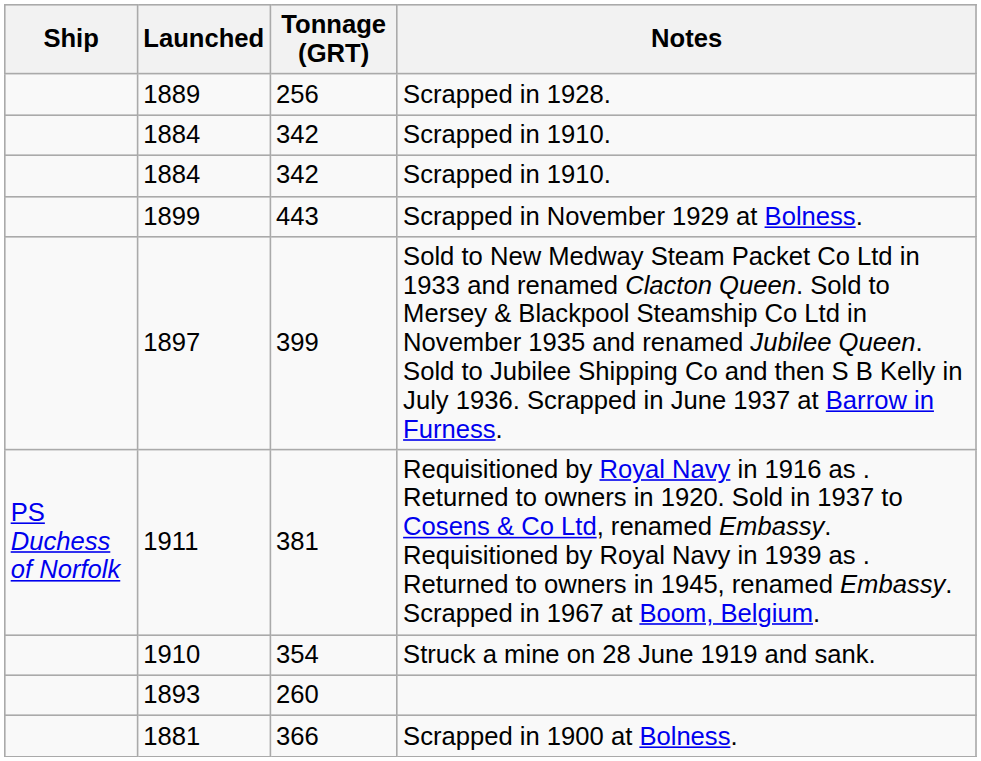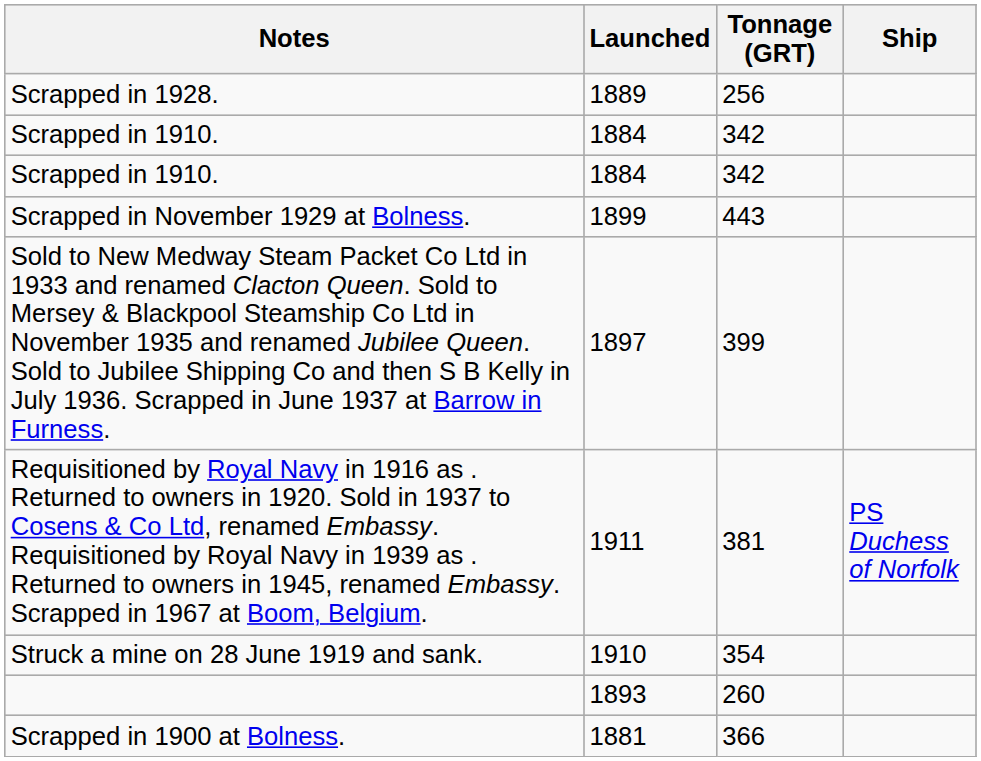 <table class="wikitable">
 <tr>
-<th>Ship</th>
+<th>Notes</th>
 <th>Launched</th>
 <th>Tonnage (GRT)</th>
-<th>Notes</th>
+<th>Ship</th>
 </tr>
 <tr>
-<td></td>
+<td>Scrapped in 1928.</td>
 <td>1889</td>
 <td>256</td>
-<td>Scrapped in 1928.</td>
+<td></td>
 </tr>
 <tr>
-<td></td>
+<td>Scrapped in 1910.</td>
 <td>1884</td>
 <td>342</td>
-<td>Scrapped in 1910.</td>
+<td></td>
 </tr>
 <tr>
-<td></td>
+<td>Scrapped in 1910.</td>
 <td>1884</td>
 <td>342</td>
-<td>Scrapped in 1910.</td>
+<td></td>
 </tr>
 <tr>
-<td></td>
+<td>Scrapped in November 1929 at <a href='#'>Bolness</a>.</td>
 <td>1899</td>
 <td>443</td>
-<td>Scrapped in November 1929 at <a href='#'>Bolness</a>.</td>
+<td></td>
 </tr>
 <tr>
-<td></td>
+<td>Sold to New Medway Steam Packet Co Ltd in 1933 and renamed <em>Clacton Queen</em>. Sold to Mersey & Blackpool Steamship Co Ltd in November 1935 and renamed <em>Jubilee Queen</em>. Sold to Jubilee Shipping Co and then S B Kelly in July 1936. Scrapped in June 1937 at <a href='#'>Barrow in Furness</a>.</td>
 <td>1897</td>
 <td>399</td>
-<td>Sold to New Medway Steam Packet Co Ltd in 1933 and renamed <em>Clacton Queen</em>. Sold to Mersey & Blackpool Steamship Co Ltd in November 1935 and renamed <em>Jubilee Queen</em>. Sold to Jubilee Shipping Co and then S B Kelly in July 1936. Scrapped in June 1937 at <a href='#'>Barrow in Furness</a>.</td>
+<td></td>
 </tr>
 <tr>
-<td><a href='#'>PS <em>Duchess of Norfolk</em></a></td>
+<td>Requisitioned by <a href='#'>Royal Navy</a> in 1916 as . Returned to owners in 1920. Sold in 1937 to <a href='#'>Cosens & Co Ltd</a>, renamed <em>Embassy</em>. Requisitioned by Royal Navy in 1939 as . Returned to owners in 1945, renamed <em>Embassy</em>. Scrapped in 1967 at <a href='#'>Boom, Belgium</a>.</td>
 <td>1911</td>
 <td>381</td>
-<td>Requisitioned by <a href='#'>Royal Navy</a> in 1916 as . Returned to owners in 1920. Sold in 1937 to <a href='#'>Cosens & Co Ltd</a>, renamed <em>Embassy</em>. Requisitioned by Royal Navy in 1939 as . Returned to owners in 1945, renamed <em>Embassy</em>. Scrapped in 1967 at <a href='#'>Boom, Belgium</a>.</td>
+<td><a href='#'>PS <em>Duchess of Norfolk</em></a></td>
 </tr>
 <tr>
-<td></td>
+<td>Struck a mine on 28 June 1919 and sank.</td>
 <td>1910</td>
 <td>354</td>
-<td>Struck a mine on 28 June 1919 and sank.</td>
+<td></td>
 </tr>
 <tr>
 <td></td>
 <td>1893</td>
 <td>260</td>
 <td></td>
 </tr>
 <tr>
-<td></td>
+<td>Scrapped in 1900 at <a href='#'>Bolness</a>.</td>
 <td>1881</td>
 <td>366</td>
-<td>Scrapped in 1900 at <a href='#'>Bolness</a>.</td>
+<td></td>
 </tr>
 </table>
